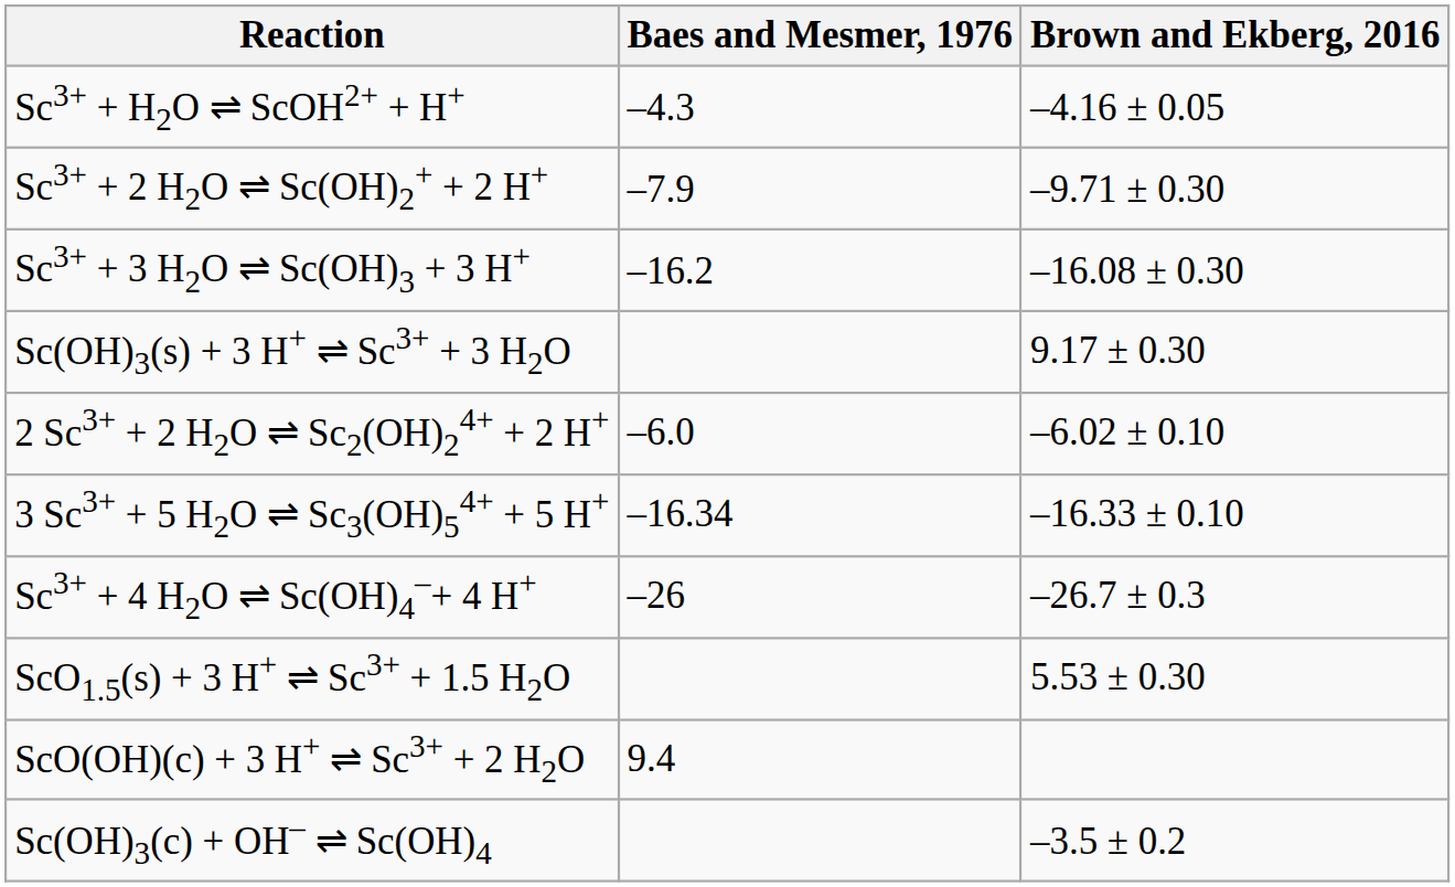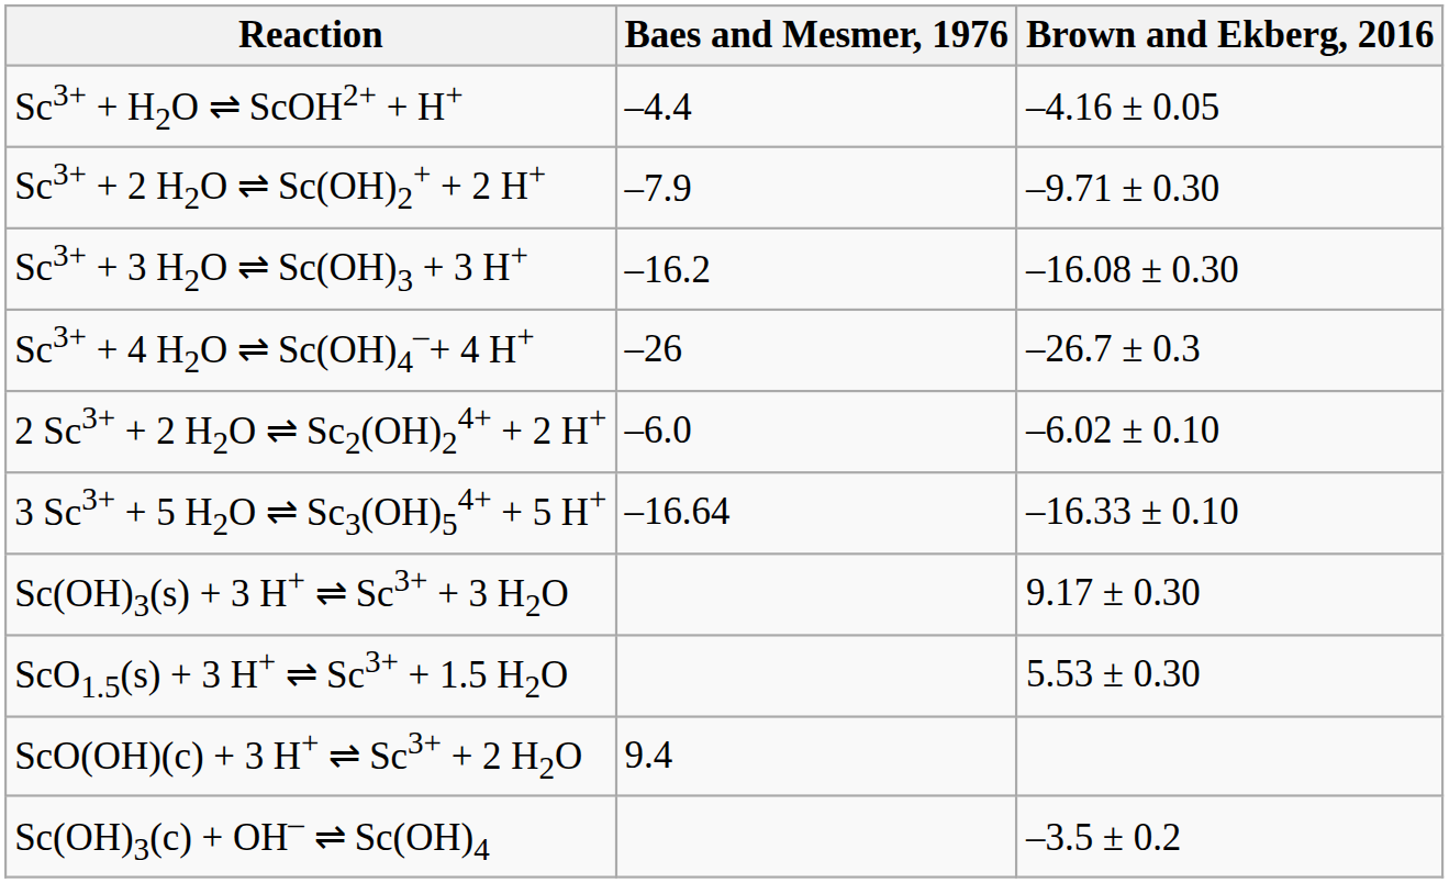 <table class="wikitable">
 <tr>
 <th>Reaction</th>
 <th>Baes and Mesmer, 1976</th>
 <th>Brown and Ekberg, 2016</th>
 </tr>
 <tr>
 <td>Sc<sup>3+</sup> + H<sub>2</sub>O ⇌ ScOH<sup>2+</sup> + H<sup>+</sup></td>
-<td>–4.3</td>
+<td>–4.4</td>
 <td>–4.16 ± 0.05</td>
 </tr>
 <tr>
 <td>Sc<sup>3+</sup> + 2 H<sub>2</sub>O ⇌ Sc(OH)<sub>2</sub><sup>+</sup> + 2 H<sup>+</sup></td>
 <td>–7.9</td>
 <td>–9.71 ± 0.30</td>
 </tr>
 <tr>
 <td>Sc<sup>3+</sup> + 3 H<sub>2</sub>O ⇌ Sc(OH)<sub>3</sub> + 3 H<sup>+</sup></td>
 <td>–16.2</td>
 <td>–16.08 ± 0.30</td>
 </tr>
 <tr>
-<td>Sc(OH)<sub>3</sub>(s) + 3 H<sup>+</sup> ⇌ Sc<sup>3+</sup> + 3 H<sub>2</sub>O</td>
-<td></td>
-<td>9.17 ± 0.30</td>
+<td>Sc<sup>3+</sup> + 4 H<sub>2</sub>O ⇌ Sc(OH)<sub>4</sub><sup>–</sup>+ 4 H<sup>+</sup></td>
+<td>–26</td>
+<td>–26.7 ± 0.3</td>
 </tr>
 <tr>
 <td>2 Sc<sup>3+</sup> + 2 H<sub>2</sub>O ⇌ Sc<sub>2</sub>(OH)<sub>2</sub><sup>4+</sup> + 2 H<sup>+</sup></td>
 <td>–6.0</td>
 <td>–6.02 ± 0.10</td>
 </tr>
 <tr>
 <td>3 Sc<sup>3+</sup> + 5 H<sub>2</sub>O ⇌ Sc<sub>3</sub>(OH)<sub>5</sub><sup>4+</sup> + 5 H<sup>+</sup></td>
-<td>–16.34</td>
+<td>–16.64</td>
 <td>–16.33 ± 0.10</td>
 </tr>
 <tr>
-<td>Sc<sup>3+</sup> + 4 H<sub>2</sub>O ⇌ Sc(OH)<sub>4</sub><sup>–</sup>+ 4 H<sup>+</sup></td>
-<td>–26</td>
-<td>–26.7 ± 0.3</td>
+<td>Sc(OH)<sub>3</sub>(s) + 3 H<sup>+</sup> ⇌ Sc<sup>3+</sup> + 3 H<sub>2</sub>O</td>
+<td></td>
+<td>9.17 ± 0.30</td>
 </tr>
 <tr>
 <td>ScO<sub>1.5</sub>(s) + 3 H<sup>+</sup> ⇌ Sc<sup>3+</sup> + 1.5 H<sub>2</sub>O</td>
 <td></td>
 <td>5.53 ± 0.30</td>
 </tr>
 <tr>
 <td>ScO(OH)(c) + 3 H<sup>+</sup> ⇌ Sc<sup>3+</sup> + 2 H<sub>2</sub>O</td>
 <td>9.4</td>
 <td></td>
 </tr>
 <tr>
 <td>Sc(OH)<sub>3</sub>(c) + OH<sup>–</sup> ⇌ Sc(OH)<sub>4</sub></td>
 <td></td>
 <td>–3.5 ± 0.2</td>
 </tr>
 </table>
